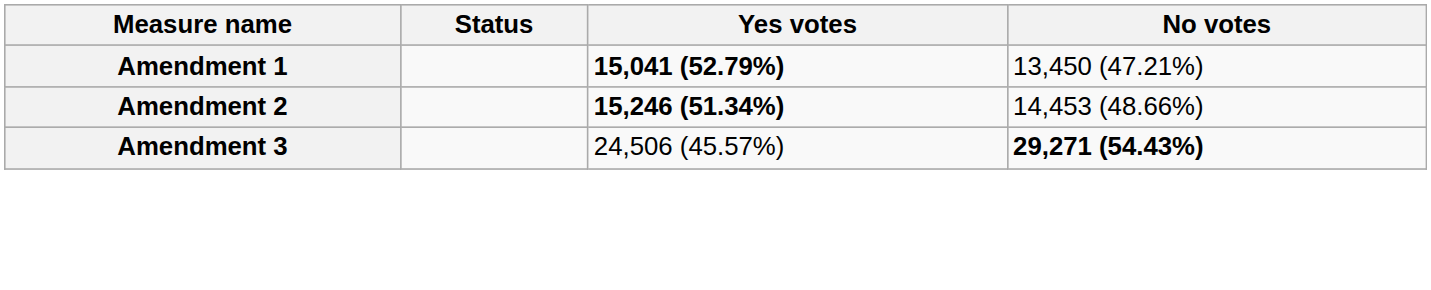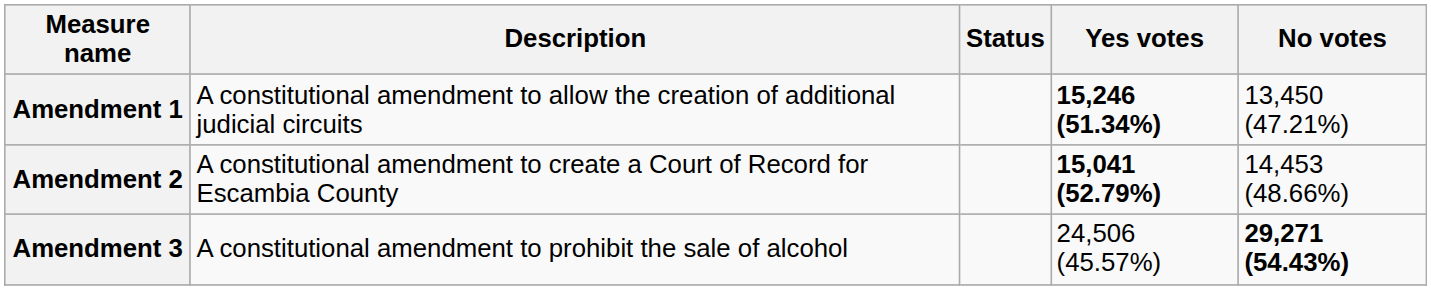 <table class="wikitable sortable plainrowheaders" style="width:100%">
 <tr>
 <th scope="col">Measure name</th>
+<th class="unsortable" scope="col">Description</th>
 <th scope="col">Status</th>
 <th scope="col">Yes votes</th>
 <th scope="col">No votes</th>
 </tr>
 <tr>
 <th scope="row">Amendment 1</th>
+<td>A constitutional amendment to allow the creation of additional judicial circuits</td>
 <td></td>
-<td><strong>15,041 (52.79%)</strong></td>
+<td><strong>15,246 (51.34%)</strong></td>
 <td>13,450 (47.21%)</td>
 </tr>
 <tr>
 <th scope="row">Amendment 2</th>
+<td>A constitutional amendment to create a Court of Record for Escambia County</td>
 <td></td>
-<td><strong>15,246 (51.34%)</strong></td>
+<td><strong>15,041 (52.79%)</strong></td>
 <td>14,453 (48.66%)</td>
 </tr>
 <tr>
 <th scope="row">Amendment 3</th>
+<td>A constitutional amendment to prohibit the sale of alcohol</td>
 <td></td>
 <td>24,506 (45.57%)</td>
 <td><strong>29,271 (54.43%)</strong></td>
 </tr>
 </table>
